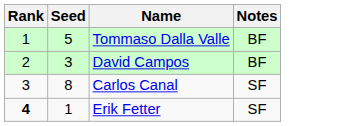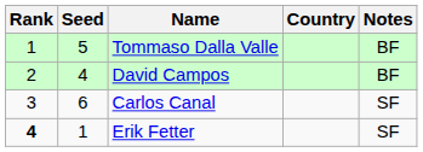 <table class="wikitable" style="text-align:center;">
 <tr>
 <th>Rank</th>
 <th>Seed</th>
 <th>Name</th>
+<th>Country</th>
 <th>Notes</th>
 </tr>
 <tr bgcolor=ccffcc>
 <td>1</td>
 <td>5</td>
 <td align=left><a href='#'>Tommaso Dalla Valle</a></td>
+<td align=left></td>
 <td>BF</td>
 </tr>
 <tr bgcolor=ccffcc>
 <td>2</td>
-<td>3</td>
+<td>4</td>
 <td align=left><a href='#'>David Campos</a></td>
+<td align=left></td>
 <td>BF</td>
 </tr>
 <tr>
 <td>3</td>
-<td>8</td>
+<td>6</td>
 <td align=left><a href='#'>Carlos Canal</a></td>
+<td align=left></td>
 <td>SF</td>
 </tr>
 <tr>
 <td><strong>4</strong></td>
 <td>1</td>
 <td align=left><a href='#'>Erik Fetter</a></td>
+<td align=left></td>
 <td>SF</td>
 </tr>
 </table>
